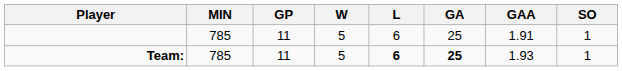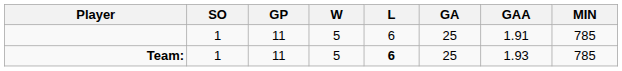 <table class="wikitable sortable" width="60%">
 <tr>
 <th bgcolor="#DDDDFF" width="10%">Player</th>
-<th width="3%" bgcolor="#DDDDFF" title="Minutes played">MIN</th>
+<th width="3%" bgcolor="#DDDDFF" title="Shut-outs">SO</th>
 <th width="3%" bgcolor="#DDDDFF" title="Games played in">GP</th>
 <th width="3%" bgcolor="#DDDDFF" title="Games played in">W</th>
 <th width="3%" bgcolor="#DDDDFF"title="Games played in">L</th>
 <th width="3%" bgcolor="#DDDDFF" title="Goals against">GA</th>
 <th width="3%" bgcolor="#DDDDFF" title="Goals against average">GAA</th>
-<th width="3%" bgcolor="#DDDDFF" title="Shut-outs">SO</th>
+<th width="3%" bgcolor="#DDDDFF" title="Minutes played">MIN</th>
 </tr>
 <tr align="center">
 <td align="right"></td>
-<td>785</td>
+<td>1</td>
 <td>11</td>
 <td>5</td>
 <td>6</td>
 <td>25</td>
 <td>1.91</td>
-<td>1</td>
+<td>785</td>
 </tr>
 <tr align="center">
 <td align="right"><strong>Team:</strong></td>
-<td>785</td>
+<td>1</td>
 <td>11</td>
 <td>5</td>
 <td><strong>6</strong></td>
-<td><strong>25</strong></td>
+<td>25</td>
 <td>1.93</td>
-<td>1</td>
+<td>785</td>
 </tr>
 </table>
